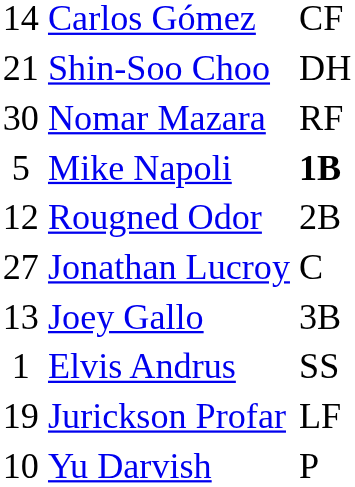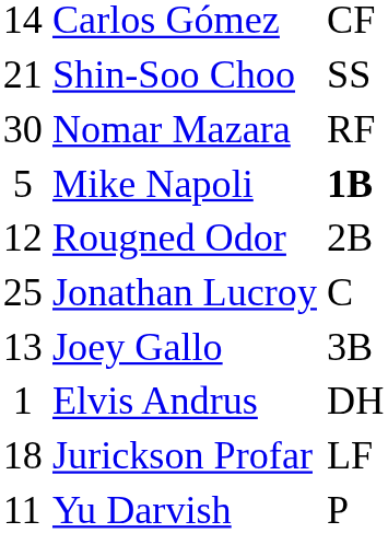 <table>
 <tr>
 <td>14</td>
 <td><a href='#'>Carlos Gómez</a></td>
 <td>CF</td>
 </tr>
 <tr>
 <td>21</td>
 <td><a href='#'>Shin-Soo Choo</a></td>
-<td>DH</td>
+<td>SS</td>
 </tr>
 <tr>
 <td>30</td>
 <td><a href='#'>Nomar Mazara</a></td>
 <td>RF</td>
 </tr>
 <tr>
 <td> 5</td>
 <td><a href='#'>Mike Napoli</a></td>
 <td><strong>1B</strong></td>
 </tr>
 <tr>
 <td>12</td>
 <td><a href='#'>Rougned Odor</a></td>
 <td>2B</td>
 </tr>
 <tr>
-<td>27</td>
+<td>25</td>
 <td><a href='#'>Jonathan Lucroy</a></td>
 <td>C</td>
 </tr>
 <tr>
 <td>13</td>
 <td><a href='#'>Joey Gallo</a></td>
 <td>3B</td>
 </tr>
 <tr>
 <td> 1</td>
 <td><a href='#'>Elvis Andrus</a></td>
-<td>SS</td>
+<td>DH</td>
 </tr>
 <tr>
-<td>19</td>
+<td>18</td>
 <td><a href='#'>Jurickson Profar</a></td>
 <td>LF</td>
 </tr>
 <tr>
-<td>10</td>
+<td>11</td>
 <td><a href='#'>Yu Darvish</a></td>
 <td>P</td>
 </tr>
 </table>
